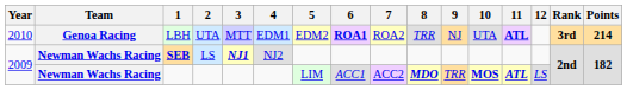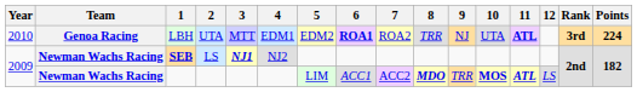 <table class="wikitable" style="text-align:center; font-size:95%">
 <tr>
 <th>Year</th>
 <th>Team</th>
 <th>1</th>
 <th>2</th>
 <th>3</th>
 <th>4</th>
 <th>5</th>
 <th>6</th>
 <th>7</th>
 <th>8</th>
 <th>9</th>
 <th>10</th>
 <th>11</th>
 <th>12</th>
 <th>Rank</th>
 <th>Points</th>
 </tr>
 <tr>
 <td><a href='#'>2010</a></td>
 <th><a href='#'>Genoa Racing</a></th>
 <td style="background:#DFFFDF;"><a href='#'>LBH</a><br></td>
 <td style="background:#CFEAFF;"><a href='#'>UTA</a><br></td>
 <td style="background:#CFCFFF;"><a href='#'>MTT</a><br></td>
 <td style="background:#CFEAFF;"><a href='#'>EDM1</a><br></td>
 <td style="background:#FFFFBF;"><a href='#'>EDM2</a><br></td>
 <td style="background:#EFCFFF;"><strong><a href='#'>ROA1</a><br></strong></td>
 <td style="background:#FFFFBF;"><a href='#'>ROA2</a><br></td>
 <td style="background:#DFDFDF;"><em><a href='#'>TRR</a></em><br></td>
 <td style="background:#FFDF9F;"><a href='#'>NJ</a><br></td>
 <td style="background:#DFDFDF;"><a href='#'>UTA</a><br></td>
 <td style="background:#EFCFFF;"><strong><a href='#'>ATL</a></strong><br></td>
 <td></td>
 <td style="background:#FFDF9F;"><strong>3rd</strong></td>
-<td style="background:#FFDF9F;"><strong>214</strong></td>
+<td style="background:#FFDF9F;"><strong>224</strong></td>
 </tr>
 <tr>
 <td rowspan=2><a href='#'>2009</a></td>
 <th><a href='#'>Newman Wachs Racing</a></th>
 <td style="background:#FFDF9F;"><strong><a href='#'>SEB</a></strong><br></td>
 <td style="background:#CFEAFF;"><a href='#'>LS</a><br></td>
 <td style="background:#FFFFBF;"><strong><em><a href='#'>NJ1</a></em></strong><br></td>
 <td style="background:#DFDFDF;"><a href='#'>NJ2</a><br></td>
 <td></td>
 <td></td>
 <td></td>
 <td></td>
 <td></td>
 <td></td>
 <td></td>
 <td></td>
 <td rowspan=2 style="background:#DFDFDF;"><strong>2nd</strong></td>
 <td rowspan=2 style="background:#DFDFDF;"><strong>182</strong></td>
 </tr>
 <tr>
 <th><a href='#'>Newman Wachs Racing</a></th>
 <td></td>
 <td></td>
 <td></td>
 <td></td>
 <td style="background:#DFFFDF;"><a href='#'>LIM</a><br></td>
 <td style="background:#DFDFDF;"><em><a href='#'>ACC1</a></em><br></td>
 <td style="background:#EFCFFF;"><a href='#'>ACC2</a><br></td>
 <td style="background:#FFFFBF;"><strong><em><a href='#'>MDO</a></em></strong><br></td>
 <td style="background:#FFDF9F;"><em><a href='#'>TRR</a></em><br></td>
 <td style="background:#FFFFBF;"><strong><a href='#'>MOS</a></strong><br></td>
 <td style="background:#FFFFBF;"><strong><em><a href='#'>ATL</a></em></strong><br></td>
 <td style="background:#DFDFDF;"><em><a href='#'>LS</a></em><br></td>
 </tr>
 </table>
